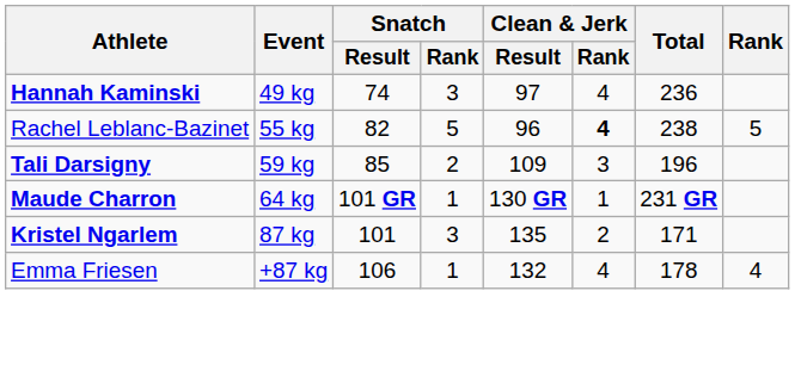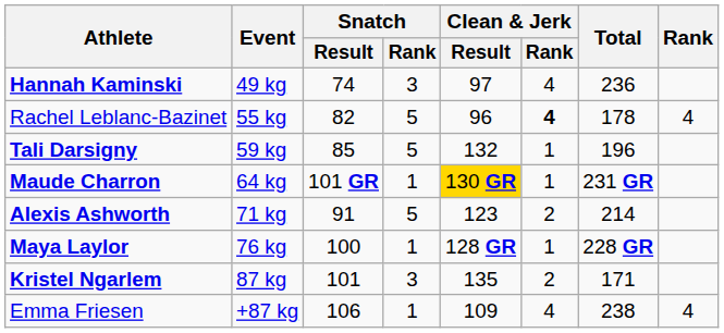 <table class="wikitable" style="font-size:90%">
 <tr>
 <th rowspan=2>Athlete</th>
 <th rowspan=2>Event</th>
 <th colspan="2">Snatch</th>
 <th colspan="2">Clean & Jerk</th>
 <th rowspan="2">Total</th>
 <th rowspan="2">Rank</th>
 </tr>
 <tr style="font-size:95%">
 <th>Result</th>
 <th>Rank</th>
 <th>Result</th>
 <th>Rank</th>
 </tr>
 <tr align=center>
 <td align=left><strong><a href='#'>Hannah Kaminski</a></strong></td>
 <td align=left><a href='#'>49 kg</a></td>
 <td>74</td>
 <td>3</td>
 <td>97</td>
 <td>4</td>
 <td>236</td>
 <td></td>
 </tr>
 <tr align=center>
 <td align=left><a href='#'>Rachel Leblanc-Bazinet</a></td>
 <td align=left><a href='#'>55 kg</a></td>
 <td>82</td>
 <td>5</td>
 <td>96</td>
 <td><strong>4</strong></td>
-<td>238</td>
-<td>5</td>
+<td>178</td>
+<td>4</td>
 </tr>
 <tr align=center>
 <td align=left><strong><a href='#'>Tali Darsigny</a></strong></td>
 <td align=left><a href='#'>59 kg</a></td>
 <td>85</td>
-<td>2</td>
-<td>109</td>
-<td>3</td>
+<td>5</td>
+<td>132</td>
+<td>1</td>
 <td>196</td>
 <td></td>
 </tr>
 <tr align=center>
 <td align=left><strong><a href='#'>Maude Charron</a></strong></td>
 <td align=left><a href='#'>64 kg</a></td>
 <td>101 <strong><a href='#'>GR</a></strong></td>
 <td>1</td>
-<td>130 <strong><a href='#'>GR</a></strong></td>
+<td style="background: gold;">130 <strong><a href='#'>GR</a></strong></td>
 <td>1</td>
 <td>231 <strong><a href='#'>GR</a></strong></td>
+<td></td>
+</tr>
+<tr align=center>
+<td align=left><strong><a href='#'>Alexis Ashworth</a></strong></td>
+<td align=left><a href='#'>71 kg</a></td>
+<td>91</td>
+<td>5</td>
+<td>123</td>
+<td>2</td>
+<td>214</td>
+<td></td>
+</tr>
+<tr align=center>
+<td align=left><strong><a href='#'>Maya Laylor</a></strong></td>
+<td align=left><a href='#'>76 kg</a></td>
+<td>100</td>
+<td>1</td>
+<td>128 <strong><a href='#'>GR</a></strong></td>
+<td>1</td>
+<td>228 <strong><a href='#'>GR</a></strong></td>
 <td></td>
 </tr>
 <tr align=center>
 <td align=left><strong><a href='#'>Kristel Ngarlem</a></strong></td>
 <td align=left><a href='#'>87 kg</a></td>
 <td>101</td>
 <td>3</td>
 <td>135</td>
 <td>2</td>
 <td>171</td>
 <td></td>
 </tr>
 <tr align=center>
 <td align=left><a href='#'>Emma Friesen</a></td>
 <td align=left><a href='#'>+87 kg</a></td>
 <td>106</td>
 <td>1</td>
-<td>132</td>
+<td>109</td>
 <td>4</td>
-<td>178</td>
+<td>238</td>
 <td>4</td>
 </tr>
 </table>
